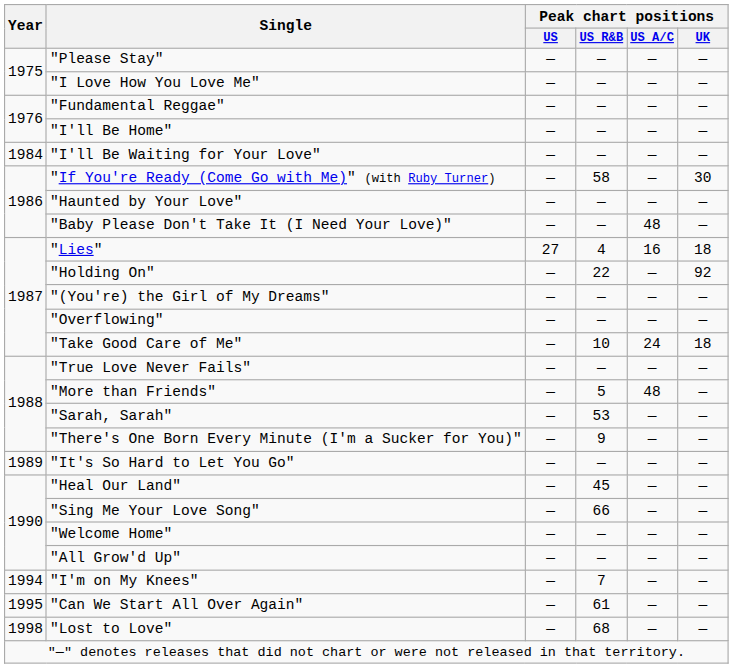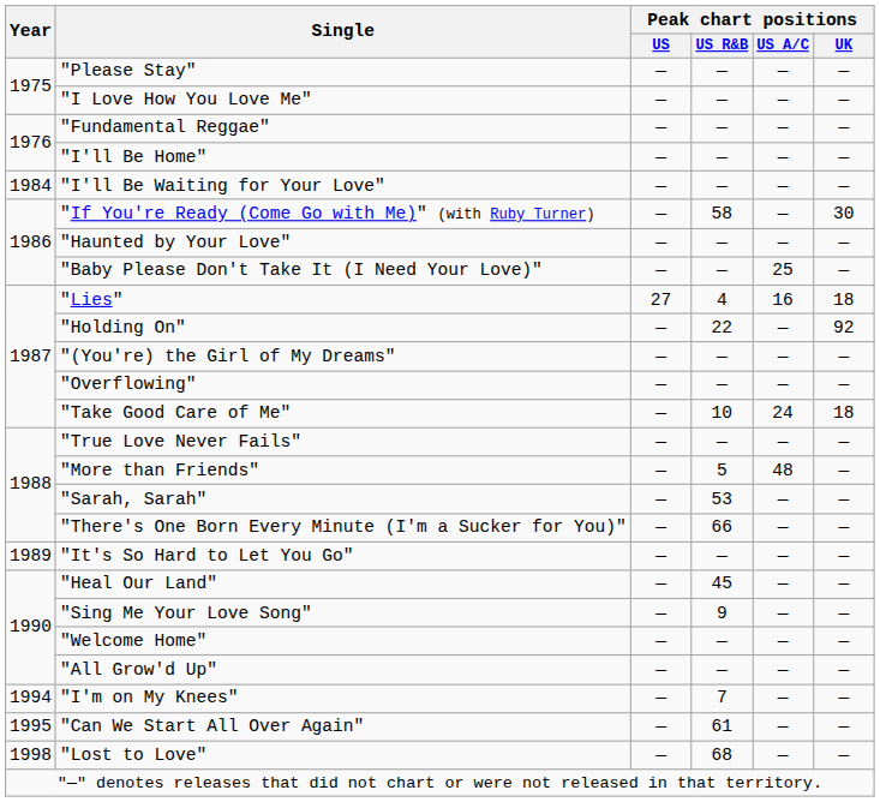 <table class="wikitable">
 <tr>
 <th scope="col" rowspan="2">Year</th>
 <th scope="col" rowspan="2">Single</th>
 <th scope="col" colspan="4">Peak chart positions</th>
 </tr>
 <tr style="font-size:smaller;">
 <th style="width:40px;"><a href='#'>US</a><br></th>
 <th style="width:40px;"><a href='#'>US R&B</a><br></th>
 <th style="width:40px;"><a href='#'>US A/C</a><br></th>
 <th style="width:40px;"><a href='#'>UK</a><br></th>
 </tr>
 <tr>
 <td rowspan="2">1975</td>
 <td>"Please Stay"</td>
 <td align=center>—</td>
 <td align=center>—</td>
 <td align=center>—</td>
 <td align=center>―</td>
 </tr>
 <tr>
 <td>"I Love How You Love Me"</td>
 <td align=center>―</td>
 <td align=center>—</td>
 <td align=center>―</td>
 <td align=center>―</td>
 </tr>
 <tr>
 <td rowspan="2">1976</td>
 <td>"Fundamental Reggae"</td>
 <td align=center>―</td>
 <td align=center>―</td>
 <td align=center>—</td>
 <td align=center>―</td>
 </tr>
 <tr>
 <td>"I'll Be Home"</td>
 <td align=center>―</td>
 <td align=center>—</td>
 <td align=center>―</td>
 <td align=center>—</td>
 </tr>
 <tr>
 <td rowspan="1">1984</td>
 <td>"I'll Be Waiting for Your Love"</td>
 <td align=center>―</td>
 <td align=center>―</td>
 <td align=center>―</td>
 <td align=center>—</td>
 </tr>
 <tr>
 <td rowspan="3">1986</td>
 <td>"<a href='#'>If You're Ready (Come Go with Me)</a>" <small>(with <a href='#'>Ruby Turner</a>)</small></td>
 <td align=center>―</td>
 <td align=center>58</td>
 <td align=center>―</td>
 <td align=center>30</td>
 </tr>
 <tr>
 <td>"Haunted by Your Love"</td>
 <td align=center>―</td>
 <td align=center>—</td>
 <td align=center>―</td>
 <td align=center>—</td>
 </tr>
 <tr>
 <td>"Baby Please Don't Take It (I Need Your Love)"</td>
 <td align=center>—</td>
 <td align=center>—</td>
-<td align=center>48</td>
+<td align=center>25</td>
 <td align=center>―</td>
 </tr>
 <tr>
 <td rowspan="5">1987</td>
 <td>"<a href='#'>Lies</a>"</td>
 <td align=center>27</td>
 <td align=center>4</td>
 <td align=center>16</td>
 <td align=center>18</td>
 </tr>
 <tr>
 <td>"Holding On"</td>
 <td align=center>―</td>
 <td align=center>22</td>
 <td align=center>―</td>
 <td align=center>92</td>
 </tr>
 <tr>
 <td>"(You're) the Girl of My Dreams"</td>
 <td align=center>―</td>
 <td align=center>—</td>
 <td align=center>―</td>
 <td align=center>―</td>
 </tr>
 <tr>
 <td>"Overflowing"</td>
 <td align=center>―</td>
 <td align=center>―</td>
 <td align=center>―</td>
 <td align=center>—</td>
 </tr>
 <tr>
 <td>"Take Good Care of Me"</td>
 <td align=center>―</td>
 <td align=center>10</td>
 <td align=center>24</td>
 <td align=center>18</td>
 </tr>
 <tr>
 <td rowspan="4">1988</td>
 <td>"True Love Never Fails"</td>
 <td align=center>―</td>
 <td align=center>—</td>
 <td align=center>—</td>
 <td align=center>―</td>
 </tr>
 <tr>
 <td>"More than Friends"</td>
 <td align=center>―</td>
 <td align=center>5</td>
 <td align=center>48</td>
 <td align=center>―</td>
 </tr>
 <tr>
 <td>"Sarah, Sarah"</td>
 <td align=center>―</td>
 <td align=center>53</td>
 <td align=center>—</td>
 <td align=center>―</td>
 </tr>
 <tr>
 <td>"There's One Born Every Minute (I'm a Sucker for You)"</td>
 <td align=center>―</td>
-<td align=center>9</td>
+<td align=center>66</td>
 <td align=center>―</td>
 <td align=center>―</td>
 </tr>
 <tr>
 <td rowspan="1">1989</td>
 <td>"It's So Hard to Let You Go"</td>
 <td align=center>―</td>
 <td align=center>—</td>
 <td align=center>―</td>
 <td align=center>―</td>
 </tr>
 <tr>
 <td rowspan="4">1990</td>
 <td>"Heal Our Land"</td>
 <td align=center>―</td>
 <td align=center>45</td>
 <td align=center>―</td>
 <td align=center>—</td>
 </tr>
 <tr>
 <td>"Sing Me Your Love Song"</td>
 <td align=center>―</td>
-<td align=center>66</td>
+<td align=center>9</td>
 <td align=center>―</td>
 <td align=center>―</td>
 </tr>
 <tr>
 <td>"Welcome Home"</td>
 <td align=center>―</td>
 <td align=center>―</td>
 <td align=center>―</td>
 <td align=center>—</td>
 </tr>
 <tr>
 <td>"All Grow'd Up"</td>
 <td align=center>―</td>
 <td align=center>―</td>
 <td align=center>―</td>
 <td align=center>—</td>
 </tr>
 <tr>
 <td rowspan="1">1994</td>
 <td>"I'm on My Knees"</td>
 <td align=center>―</td>
 <td align=center>7</td>
 <td align=center>―</td>
 <td align=center>―</td>
 </tr>
 <tr>
 <td rowspan="1">1995</td>
 <td>"Can We Start All Over Again"</td>
 <td align=center>―</td>
 <td align=center>61</td>
 <td align=center>—</td>
 <td align=center>―</td>
 </tr>
 <tr>
 <td rowspan="1">1998</td>
 <td>"Lost to Love"</td>
 <td align=center>―</td>
 <td align=center>68</td>
 <td align=center>―</td>
 <td align=center>―</td>
 </tr>
 <tr>
 <td colspan="6" style="text-align:center; font-size:9pt;">"—" denotes releases that did not chart or were not released in that territory.</td>
 </tr>
 </table>
